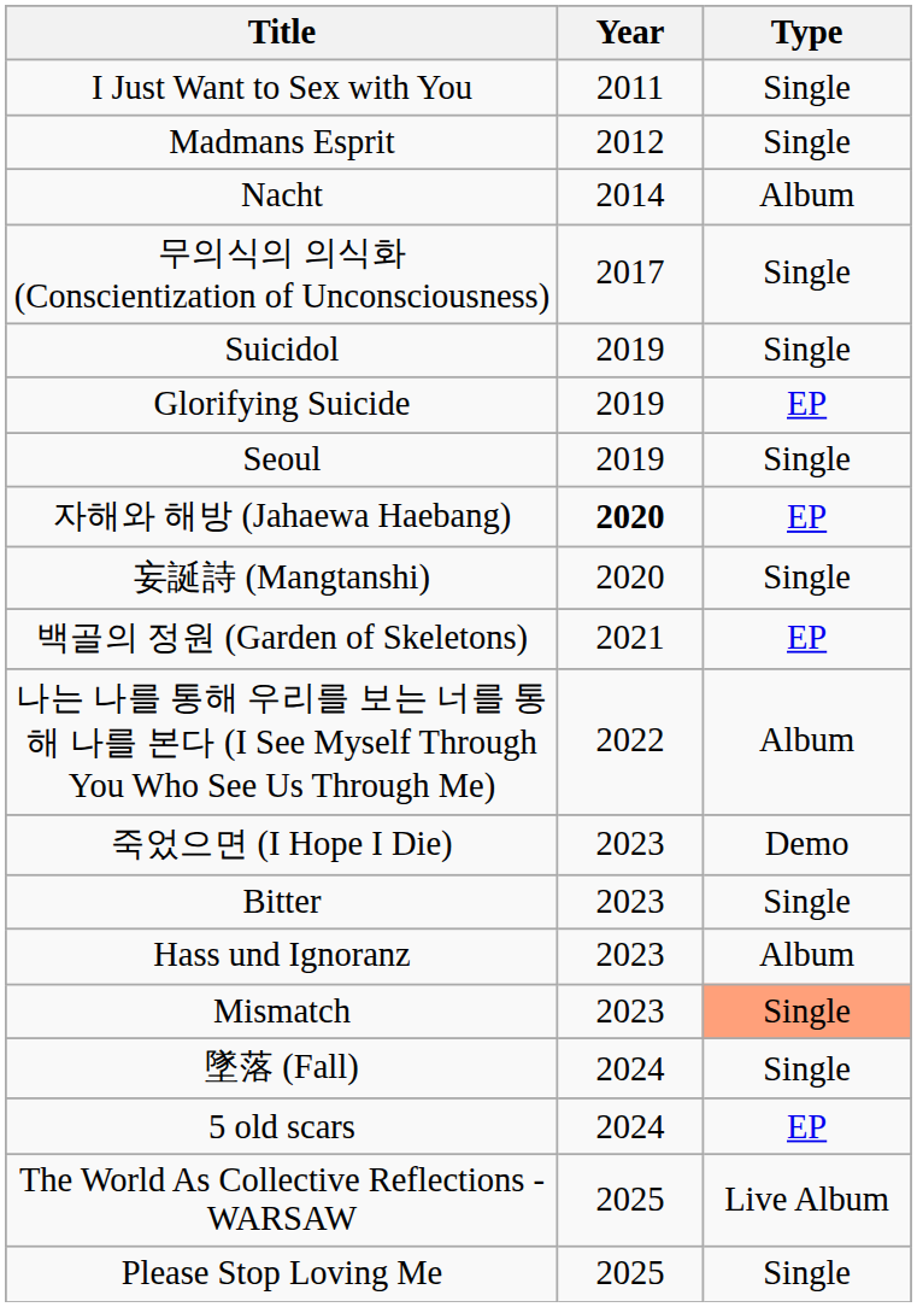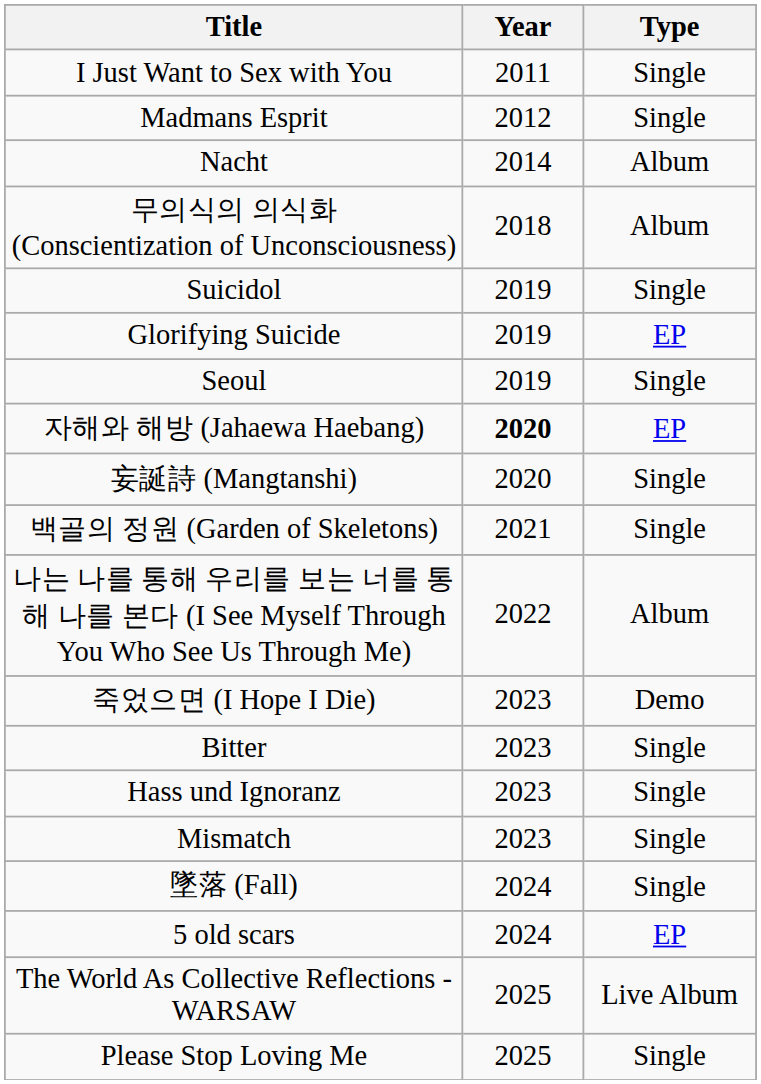 <table class="wikitable" style="text-align:center;">
 <tr>
 <th width="250px">Title</th>
 <th width="60px">Year</th>
 <th width="90px">Type</th>
 </tr>
 <tr>
 <td>I Just Want to Sex with You</td>
 <td>2011</td>
 <td>Single</td>
 </tr>
 <tr>
 <td>Madmans Esprit</td>
 <td>2012</td>
 <td>Single</td>
 </tr>
 <tr>
 <td>Nacht</td>
 <td>2014</td>
 <td>Album</td>
 </tr>
 <tr>
 <td>무의식의 의식화 <br>(Conscientization of Unconsciousness)</td>
-<td>2017</td>
-<td>Single</td>
+<td>2018</td>
+<td>Album</td>
 </tr>
 <tr>
 <td>Suicidol</td>
 <td>2019</td>
 <td>Single</td>
 </tr>
 <tr>
 <td>Glorifying Suicide</td>
 <td>2019</td>
 <td><a href='#'>EP</a></td>
 </tr>
 <tr>
 <td>Seoul</td>
 <td>2019</td>
 <td>Single</td>
 </tr>
 <tr>
 <td>자해와 해방 (Jahaewa Haebang)</td>
 <td><strong>2020</strong></td>
 <td><a href='#'>EP</a></td>
 </tr>
 <tr>
 <td>妄誕詩 (Mangtanshi)</td>
 <td>2020</td>
 <td>Single</td>
 </tr>
 <tr>
 <td>백골의 정원 (Garden of Skeletons)</td>
 <td>2021</td>
-<td><a href='#'>EP</a></td>
+<td>Single</td>
 </tr>
 <tr>
 <td>나는 나를 통해 우리를 보는 너를 통해 나를 본다 (I See Myself Through You Who See Us Through Me)</td>
 <td>2022</td>
 <td>Album</td>
 </tr>
 <tr>
 <td>죽었으면 (I Hope I Die)</td>
 <td>2023</td>
 <td>Demo</td>
 </tr>
 <tr>
 <td>Bitter</td>
 <td>2023</td>
 <td>Single</td>
 </tr>
 <tr>
 <td>Hass und Ignoranz</td>
 <td>2023</td>
-<td>Album</td>
+<td>Single</td>
 </tr>
 <tr>
 <td>Mismatch</td>
 <td>2023</td>
-<td style="background: lightsalmon;">Single</td>
+<td>Single</td>
 </tr>
 <tr>
 <td>墜落 (Fall)</td>
 <td>2024</td>
 <td>Single</td>
 </tr>
 <tr>
 <td>5 old scars</td>
 <td>2024</td>
 <td><a href='#'>EP</a></td>
 </tr>
 <tr>
 <td>The World As Collective Reflections - WARSAW</td>
 <td>2025</td>
 <td>Live Album</td>
 </tr>
 <tr>
 <td>Please Stop Loving Me</td>
 <td>2025</td>
 <td>Single</td>
 </tr>
 </table>
